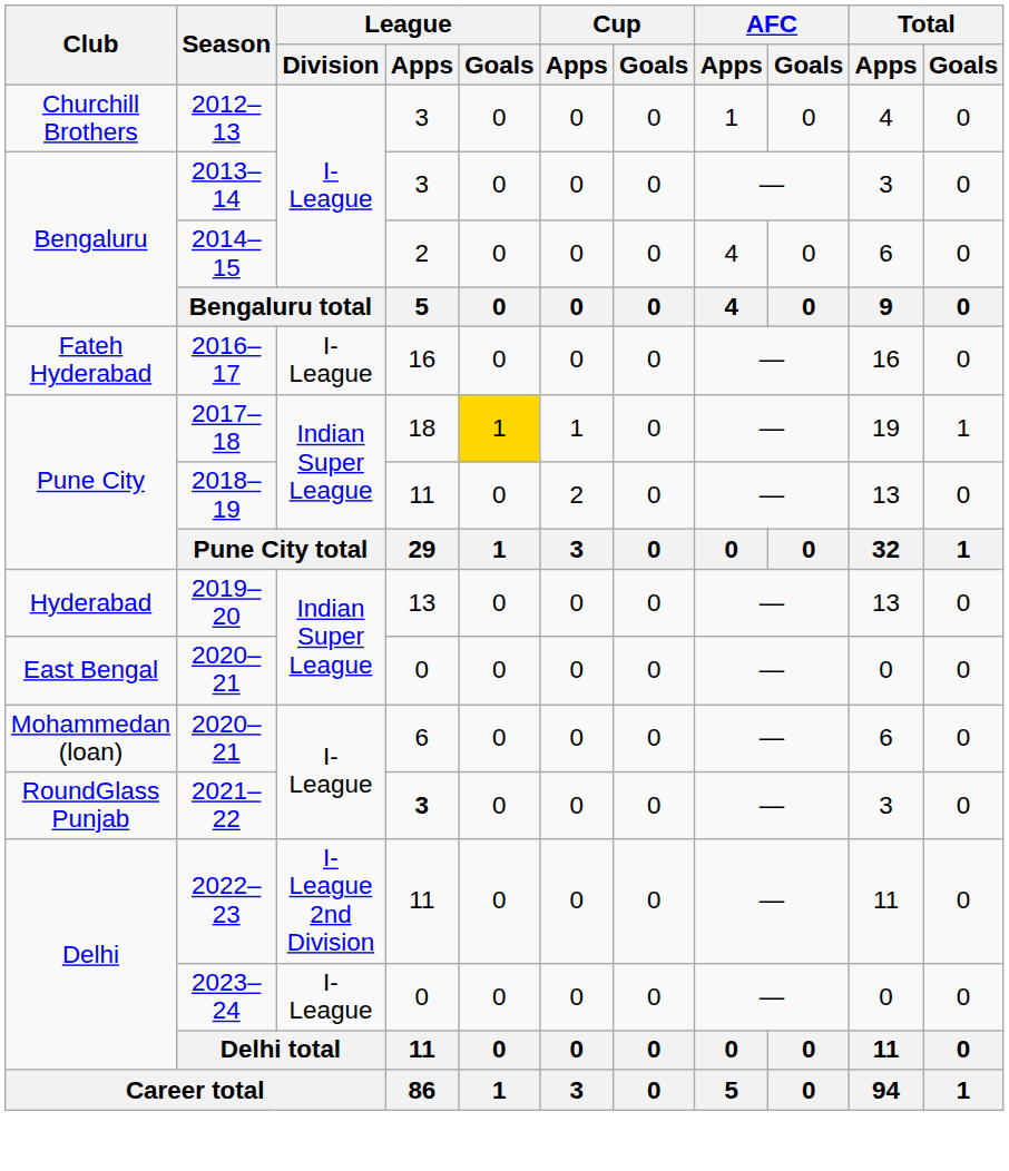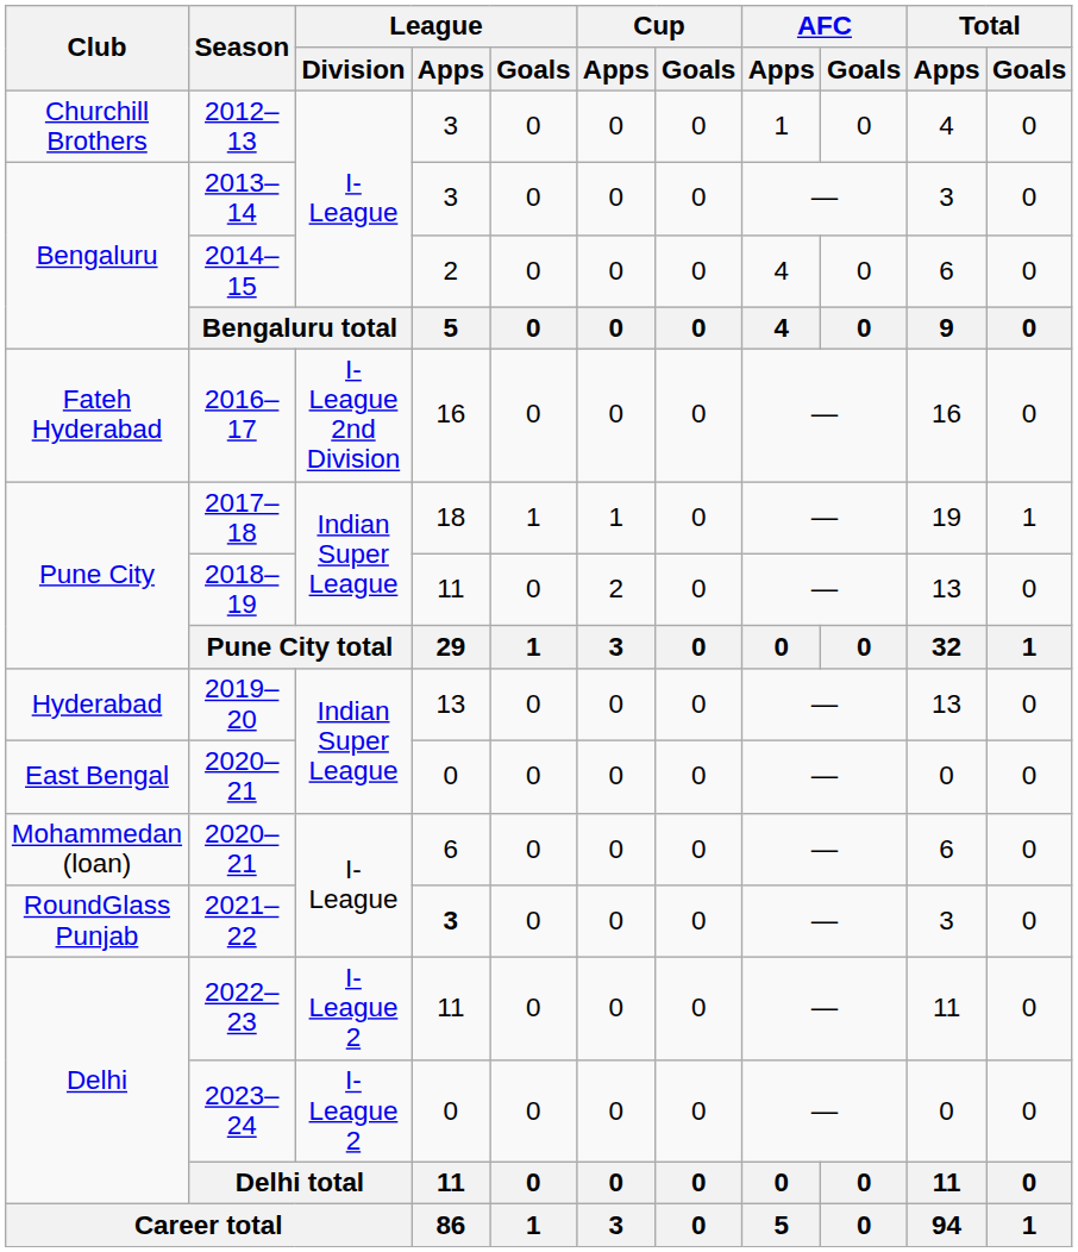 <table class="wikitable" style="text-align: center;">
 <tr>
 <th rowspan="2">Club</th>
 <th rowspan="2">Season</th>
 <th colspan="3">League</th>
 <th colspan="2">Cup</th>
 <th colspan="2"><a href='#'>AFC</a></th>
 <th colspan="2">Total</th>
 </tr>
 <tr>
 <th>Division</th>
 <th>Apps</th>
 <th>Goals</th>
 <th>Apps</th>
 <th>Goals</th>
 <th>Apps</th>
 <th>Goals</th>
 <th>Apps</th>
 <th>Goals</th>
 </tr>
 <tr>
 <td rowspan="1"><a href='#'>Churchill Brothers</a></td>
 <td><a href='#'>2012–13</a></td>
 <td rowspan="3"><a href='#'>I-League</a></td>
 <td>3</td>
 <td>0</td>
 <td>0</td>
 <td>0</td>
 <td>1</td>
 <td>0</td>
 <td>4</td>
 <td>0</td>
 </tr>
 <tr>
 <td rowspan="3"><a href='#'>Bengaluru</a></td>
 <td><a href='#'>2013–14</a></td>
 <td>3</td>
 <td>0</td>
 <td>0</td>
 <td>0</td>
 <td colspan="2">—</td>
 <td>3</td>
 <td>0</td>
 </tr>
 <tr>
 <td><a href='#'>2014–15</a></td>
 <td>2</td>
 <td>0</td>
 <td>0</td>
 <td>0</td>
 <td>4</td>
 <td>0</td>
 <td>6</td>
 <td>0</td>
 </tr>
 <tr>
 <th colspan="2">Bengaluru total</th>
 <th>5</th>
 <th>0</th>
 <th>0</th>
 <th>0</th>
 <th>4</th>
 <th>0</th>
 <th>9</th>
 <th>0</th>
 </tr>
 <tr>
 <td rowspan="1"><a href='#'>Fateh Hyderabad</a></td>
 <td><a href='#'>2016–17</a></td>
-<td rowspan="1">I-League</td>
+<td rowspan="1"><a href='#'>I-League 2nd Division</a></td>
 <td>16</td>
 <td>0</td>
 <td>0</td>
 <td>0</td>
 <td colspan="2">—</td>
 <td>16</td>
 <td>0</td>
 </tr>
 <tr>
 <td rowspan="3"><a href='#'>Pune City</a></td>
 <td><a href='#'>2017–18</a></td>
 <td rowspan="2"><a href='#'>Indian Super League</a></td>
 <td>18</td>
-<td style="background: gold;">1</td>
+<td>1</td>
 <td>1</td>
 <td>0</td>
 <td colspan="2">—</td>
 <td>19</td>
 <td>1</td>
 </tr>
 <tr>
 <td><a href='#'>2018–19</a></td>
 <td>11</td>
 <td>0</td>
 <td>2</td>
 <td>0</td>
 <td colspan="2">—</td>
 <td>13</td>
 <td>0</td>
 </tr>
 <tr>
 <th colspan="2">Pune City total</th>
 <th>29</th>
 <th>1</th>
 <th>3</th>
 <th>0</th>
 <th>0</th>
 <th>0</th>
 <th>32</th>
 <th>1</th>
 </tr>
 <tr>
 <td rowspan="1"><a href='#'>Hyderabad</a></td>
 <td><a href='#'>2019–20</a></td>
 <td rowspan="2"><a href='#'>Indian Super League</a></td>
 <td>13</td>
 <td>0</td>
 <td>0</td>
 <td>0</td>
 <td colspan="2">—</td>
 <td>13</td>
 <td>0</td>
 </tr>
 <tr>
 <td rowspan="1"><a href='#'>East Bengal</a></td>
 <td><a href='#'>2020–21</a></td>
 <td>0</td>
 <td>0</td>
 <td>0</td>
 <td>0</td>
 <td colspan="2">—</td>
 <td>0</td>
 <td>0</td>
 </tr>
 <tr>
 <td rowspan="1"><a href='#'>Mohammedan</a> (loan)</td>
 <td><a href='#'>2020–21</a></td>
 <td rowspan="2">I-League</td>
 <td>6</td>
 <td>0</td>
 <td>0</td>
 <td>0</td>
 <td colspan="2">—</td>
 <td>6</td>
 <td>0</td>
 </tr>
 <tr>
 <td rowspan="1"><a href='#'>RoundGlass Punjab</a></td>
 <td><a href='#'>2021–22</a></td>
 <td><strong>3</strong></td>
 <td>0</td>
 <td>0</td>
 <td>0</td>
 <td colspan="2">—</td>
 <td>3</td>
 <td>0</td>
 </tr>
 <tr>
 <td rowspan="3"><a href='#'>Delhi</a></td>
 <td><a href='#'>2022–23</a></td>
-<td rowspan="1"><a href='#'>I-League 2nd Division</a></td>
+<td rowspan="1"><a href='#'>I-League 2</a></td>
 <td>11</td>
 <td>0</td>
 <td>0</td>
 <td>0</td>
 <td colspan="2">—</td>
 <td>11</td>
 <td>0</td>
 </tr>
 <tr>
 <td><a href='#'>2023–24</a></td>
-<td rowspan="1">I-League</td>
+<td rowspan="1"><a href='#'>I-League 2</a></td>
 <td>0</td>
 <td>0</td>
 <td>0</td>
 <td>0</td>
 <td colspan="2">—</td>
 <td>0</td>
 <td>0</td>
 </tr>
 <tr>
 <th colspan="2">Delhi total</th>
 <th>11</th>
 <th>0</th>
 <th>0</th>
 <th>0</th>
 <th>0</th>
 <th>0</th>
 <th>11</th>
 <th>0</th>
 </tr>
 <tr>
 <th colspan="3">Career total</th>
 <th>86</th>
 <th>1</th>
 <th>3</th>
 <th>0</th>
 <th>5</th>
 <th>0</th>
 <th>94</th>
 <th>1</th>
 </tr>
 </table>
